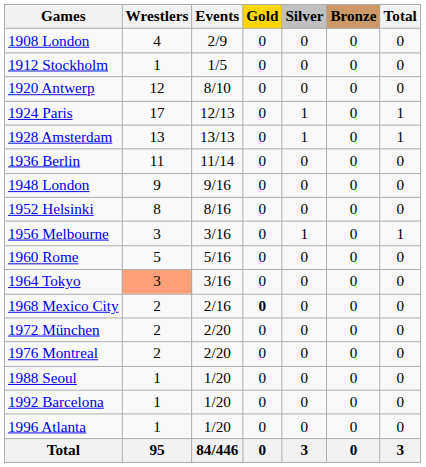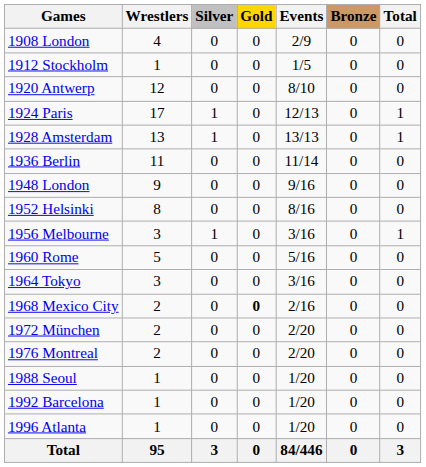 <table class="wikitable sortable" style="text-align:center">
 <tr>
 <th>Games</th>
 <th>Wrestlers</th>
+<th style="background-color:silver;">Silver</th>
+<th style="background-color:gold;">Gold</th>
 <th>Events</th>
-<th style="background-color:gold;">Gold</th>
-<th style="background-color:silver;">Silver</th>
 <th style="background-color:#c96;">Bronze</th>
 <th>Total</th>
 </tr>
 <tr>
 <td align=left><a href='#'>1908 London</a></td>
 <td>4</td>
-<td>2/9</td>
 <td>0</td>
 <td>0</td>
+<td>2/9</td>
 <td>0</td>
 <td>0</td>
 </tr>
 <tr>
 <td align=left><a href='#'>1912 Stockholm</a></td>
 <td>1</td>
-<td>1/5</td>
 <td>0</td>
 <td>0</td>
+<td>1/5</td>
 <td>0</td>
 <td>0</td>
 </tr>
 <tr>
 <td align=left><a href='#'>1920 Antwerp</a></td>
 <td>12</td>
-<td>8/10</td>
 <td>0</td>
 <td>0</td>
+<td>8/10</td>
 <td>0</td>
 <td>0</td>
 </tr>
 <tr>
 <td align=left><a href='#'>1924 Paris</a></td>
 <td>17</td>
+<td>1</td>
+<td>0</td>
 <td>12/13</td>
-<td>0</td>
-<td>1</td>
 <td>0</td>
 <td>1</td>
 </tr>
 <tr>
 <td align=left><a href='#'>1928 Amsterdam</a></td>
 <td>13</td>
+<td>1</td>
+<td>0</td>
 <td>13/13</td>
-<td>0</td>
-<td>1</td>
 <td>0</td>
 <td>1</td>
 </tr>
 <tr>
 <td align=left><a href='#'>1936 Berlin</a></td>
 <td>11</td>
-<td>11/14</td>
 <td>0</td>
 <td>0</td>
+<td>11/14</td>
 <td>0</td>
 <td>0</td>
 </tr>
 <tr>
 <td align=left><a href='#'>1948 London</a></td>
 <td>9</td>
-<td>9/16</td>
 <td>0</td>
 <td>0</td>
+<td>9/16</td>
 <td>0</td>
 <td>0</td>
 </tr>
 <tr>
 <td align=left><a href='#'>1952 Helsinki</a></td>
 <td>8</td>
-<td>8/16</td>
 <td>0</td>
 <td>0</td>
+<td>8/16</td>
 <td>0</td>
 <td>0</td>
 </tr>
 <tr>
 <td align=left><a href='#'>1956 Melbourne</a></td>
 <td>3</td>
+<td>1</td>
+<td>0</td>
 <td>3/16</td>
-<td>0</td>
-<td>1</td>
 <td>0</td>
 <td>1</td>
 </tr>
 <tr>
 <td align=left><a href='#'>1960 Rome</a></td>
 <td>5</td>
-<td>5/16</td>
 <td>0</td>
 <td>0</td>
+<td>5/16</td>
 <td>0</td>
 <td>0</td>
 </tr>
 <tr>
 <td align=left><a href='#'>1964 Tokyo</a></td>
-<td style="background: lightsalmon;">3</td>
-<td>3/16</td>
+<td>3</td>
 <td>0</td>
 <td>0</td>
+<td>3/16</td>
 <td>0</td>
 <td>0</td>
 </tr>
 <tr>
 <td align=left><a href='#'>1968 Mexico City</a></td>
 <td>2</td>
+<td>0</td>
+<td><strong>0</strong></td>
 <td>2/16</td>
-<td><strong>0</strong></td>
-<td>0</td>
 <td>0</td>
 <td>0</td>
 </tr>
 <tr>
 <td align=left><a href='#'>1972 München</a></td>
 <td>2</td>
-<td>2/20</td>
 <td>0</td>
 <td>0</td>
+<td>2/20</td>
 <td>0</td>
 <td>0</td>
 </tr>
 <tr>
 <td align=left><a href='#'>1976 Montreal</a></td>
 <td>2</td>
-<td>2/20</td>
 <td>0</td>
 <td>0</td>
+<td>2/20</td>
 <td>0</td>
 <td>0</td>
 </tr>
 <tr>
 <td align=left><a href='#'>1988 Seoul</a></td>
 <td>1</td>
-<td>1/20</td>
 <td>0</td>
 <td>0</td>
+<td>1/20</td>
 <td>0</td>
 <td>0</td>
 </tr>
 <tr>
 <td align=left><a href='#'>1992 Barcelona</a></td>
 <td>1</td>
-<td>1/20</td>
 <td>0</td>
 <td>0</td>
+<td>1/20</td>
 <td>0</td>
 <td>0</td>
 </tr>
 <tr>
 <td align=left><a href='#'>1996 Atlanta</a></td>
 <td>1</td>
-<td>1/20</td>
 <td>0</td>
 <td>0</td>
+<td>1/20</td>
 <td>0</td>
 <td>0</td>
 </tr>
 <tr>
 <th>Total</th>
 <th>95</th>
+<th>3</th>
+<th>0</th>
 <th>84/446</th>
-<th>0</th>
-<th>3</th>
 <th>0</th>
 <th>3</th>
 </tr>
 </table>
